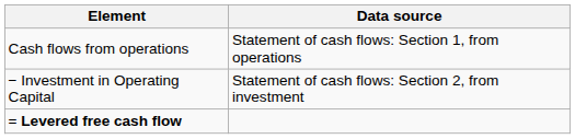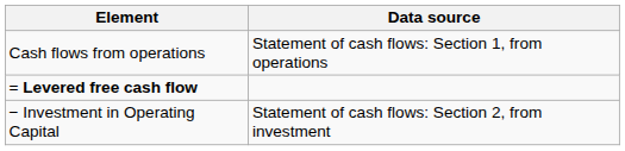 <table class="wikitable">
 <tr>
 <th>Element</th>
 <th>Data source</th>
 </tr>
 <tr>
 <td>Cash flows from operations</td>
 <td>Statement of cash flows: Section 1, from operations</td>
 </tr>
 <tr>
+<td>= <strong>Levered</strong> <strong>free cash flow</strong></td>
+<td></td>
+</tr>
+<tr>
 <td>− Investment in Operating Capital</td>
 <td>Statement of cash flows: Section 2, from investment</td>
 </tr>
-<tr>
-<td>= <strong>Levered</strong> <strong>free cash flow</strong></td>
-<td></td>
-</tr>
 </table>
